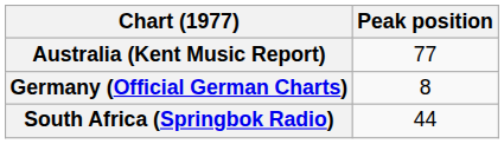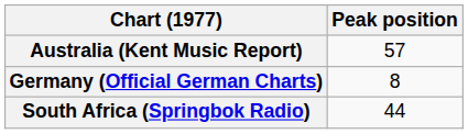 <table class="wikitable sortable plainrowheaders">
 <tr>
 <th scope="col">Chart (1977)</th>
 <th scope="col">Peak position</th>
 </tr>
 <tr>
 <th scope="row">Australia (Kent Music Report)</th>
-<td align="center">77</td>
+<td align="center">57</td>
 </tr>
 <tr>
 <th scope="row">Germany (<a href='#'>Official German Charts</a>)</th>
 <td align="center">8</td>
 </tr>
 <tr>
 <th scope="row">South Africa (<a href='#'>Springbok Radio</a>)</th>
 <td align="center">44</td>
 </tr>
 </table>
